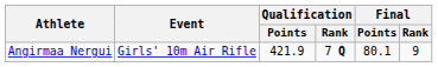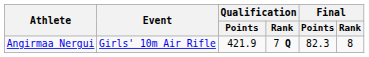 <table class="wikitable" style="font-size:90%;">
 <tr>
 <th rowspan=2>Athlete</th>
 <th rowspan=2>Event</th>
 <th colspan=2>Qualification</th>
 <th colspan=2>Final</th>
 </tr>
 <tr style="font-size:95%">
 <th>Points</th>
 <th>Rank</th>
 <th>Points</th>
 <th>Rank</th>
 </tr>
 <tr align=center>
 <td align=left><a href='#'>Angirmaa Nergui</a></td>
 <td align=left><a href='#'>Girls' 10m Air Rifle</a></td>
 <td>421.9</td>
 <td>7 <strong>Q</strong></td>
-<td>80.1</td>
-<td>9</td>
+<td>82.3</td>
+<td>8</td>
 </tr>
 </table>
